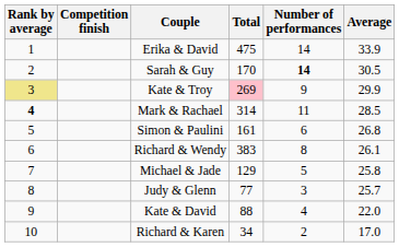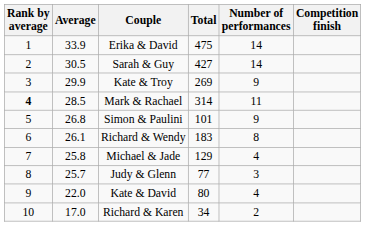 <table class="wikitable sortable" style="text-align:center;">
 <tr>
 <th>Rank by<br>average</th>
-<th>Competition<br>finish</th>
+<th>Average</th>
 <th>Couple</th>
 <th>Total</th>
 <th>Number of<br>performances</th>
-<th>Average</th>
+<th>Competition<br>finish</th>
 </tr>
 <tr>
 <td>1</td>
-<td></td>
+<td>33.9</td>
 <td>Erika & David</td>
 <td>475</td>
 <td>14</td>
-<td>33.9</td>
+<td></td>
 </tr>
 <tr>
 <td>2</td>
+<td>30.5</td>
+<td>Sarah & Guy</td>
+<td>427</td>
+<td>14</td>
 <td></td>
-<td>Sarah & Guy</td>
-<td>170</td>
-<td><strong>14</strong></td>
-<td>30.5</td>
 </tr>
 <tr>
-<td style="background: khaki;">3</td>
+<td>3</td>
+<td>29.9</td>
+<td>Kate & Troy</td>
+<td>269</td>
+<td>9</td>
 <td></td>
-<td>Kate & Troy</td>
-<td style="background: pink;">269</td>
-<td>9</td>
-<td>29.9</td>
 </tr>
 <tr>
 <td><strong>4</strong></td>
-<td></td>
+<td>28.5</td>
 <td>Mark & Rachael</td>
 <td>314</td>
 <td>11</td>
-<td>28.5</td>
+<td></td>
 </tr>
 <tr>
 <td>5</td>
+<td>26.8</td>
+<td>Simon & Paulini</td>
+<td>101</td>
+<td>9</td>
 <td></td>
-<td>Simon & Paulini</td>
-<td>161</td>
-<td>6</td>
-<td>26.8</td>
 </tr>
 <tr>
 <td>6</td>
+<td>26.1</td>
+<td>Richard & Wendy</td>
+<td>183</td>
+<td>8</td>
 <td></td>
-<td>Richard & Wendy</td>
-<td>383</td>
-<td>8</td>
-<td>26.1</td>
 </tr>
 <tr>
 <td>7</td>
-<td></td>
+<td>25.8</td>
 <td>Michael & Jade</td>
 <td>129</td>
-<td>5</td>
-<td>25.8</td>
+<td>4</td>
+<td></td>
 </tr>
 <tr>
 <td>8</td>
-<td></td>
+<td>25.7</td>
 <td>Judy & Glenn</td>
 <td>77</td>
 <td>3</td>
-<td>25.7</td>
+<td></td>
 </tr>
 <tr>
 <td>9</td>
+<td>22.0</td>
+<td>Kate & David</td>
+<td>80</td>
+<td>4</td>
 <td></td>
-<td>Kate & David</td>
-<td>88</td>
-<td>4</td>
-<td>22.0</td>
 </tr>
 <tr>
 <td>10</td>
-<td></td>
+<td>17.0</td>
 <td>Richard & Karen</td>
 <td>34</td>
 <td>2</td>
-<td>17.0</td>
+<td></td>
 </tr>
 </table>
